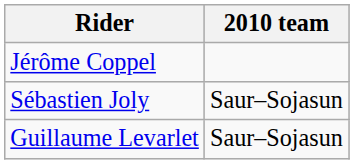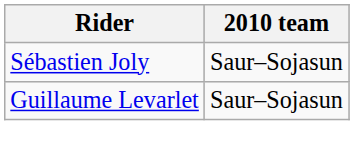 <table class="wikitable">
 <tr>
 <th>Rider</th>
 <th>2010 team</th>
-</tr>
-<tr>
-<td><a href='#'>Jérôme Coppel</a></td>
-<td></td>
 </tr>
 <tr>
 <td><a href='#'>Sébastien Joly</a></td>
 <td>Saur–Sojasun</td>
 </tr>
 <tr>
 <td><a href='#'>Guillaume Levarlet</a></td>
 <td>Saur–Sojasun</td>
 </tr>
 </table>
